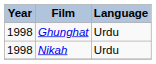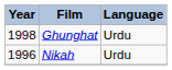 <table class="wikitable">
 <tr align="center">
 <th style="background:#B0C4DE;">Year</th>
 <th style="background:#B0C4DE;">Film</th>
 <th style="background:#B0C4DE;">Language</th>
 </tr>
 <tr>
 <td>1998</td>
 <td><em><a href='#'>Ghunghat</a></em></td>
 <td>Urdu</td>
 </tr>
 <tr>
-<td>1998</td>
+<td>1996</td>
 <td><em><a href='#'>Nikah</a></em></td>
 <td>Urdu</td>
 </tr>
 <tr>
 </tr>
 </table>
